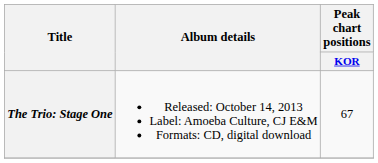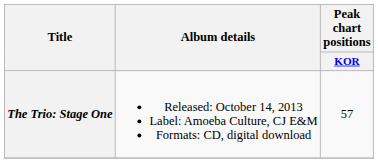 <table class="wikitable plainrowheaders" style="text-align:center;">
 <tr>
 <th scope="col" rowspan="2">Title</th>
 <th scope="col" rowspan="2">Album details</th>
 <th scope="col" colspan="1">Peak chart positions</th>
 </tr>
 <tr>
 <th scope="col" style="width:3.5em;font-size:90%;"><a href='#'>KOR</a><br></th>
 </tr>
 <tr>
 <th scope="row"><em>The Trio: Stage One</em></th>
 <td><br><ul><li>Released: October 14, 2013</li><li>Label: Amoeba Culture, CJ E&M</li><li>Formats: CD, digital download</li></ul></td>
-<td>67</td>
+<td>57</td>
 </tr>
 <tr>
 </tr>
 </table>
